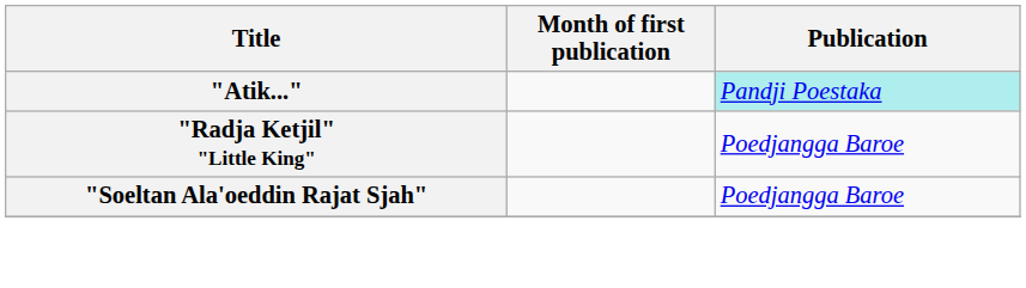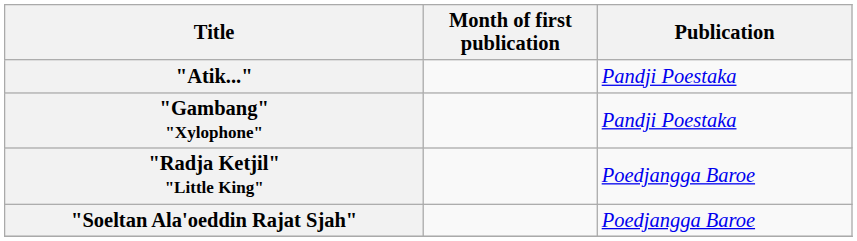 <table class="wikitable plainrowheaders sortable" style="margin-right: 0;">
 <tr>
 <th scope="col"  style="width:20em;">Title</th>
 <th scope="col"  style="width:8em;">Month of first publication</th>
 <th scope="col"  style="width:12em;">Publication</th>
 </tr>
 <tr>
 <th scope="row">"Atik..."</th>
 <td></td>
-<td style="background: paleturquoise;"><em><a href='#'>Pandji Poestaka</a></em>  </td>
+<td><em><a href='#'>Pandji Poestaka</a></em>  </td>
+</tr>
+<tr>
+<th scope="row">"Gambang"<br><small>"Xylophone"</small></th>
+<td></td>
+<td><em><a href='#'>Pandji Poestaka</a></em>  </td>
 </tr>
 <tr>
 <th scope="row">"Radja Ketjil"<br><small>"Little King"</small></th>
 <td></td>
 <td><em><a href='#'>Poedjangga Baroe</a></em>  </td>
 </tr>
 <tr>
 <th scope="row">"Soeltan Ala'oeddin Rajat Sjah"</th>
 <td></td>
 <td><em><a href='#'>Poedjangga Baroe</a></em>  </td>
 </tr>
 <tr>
 </tr>
 </table>
